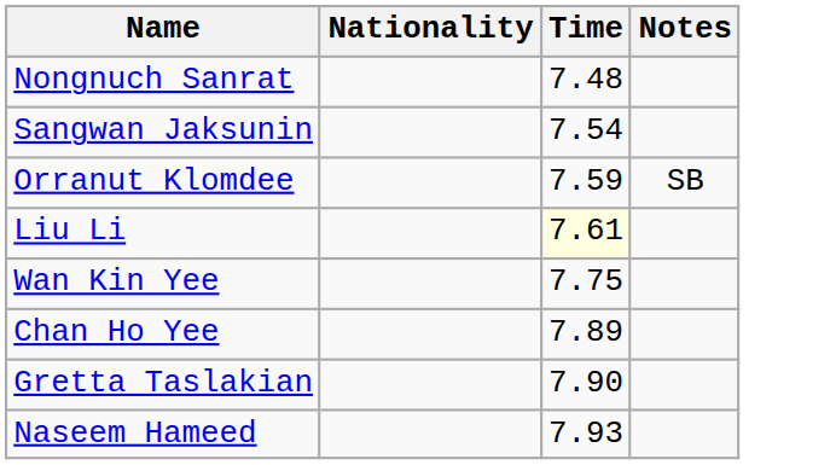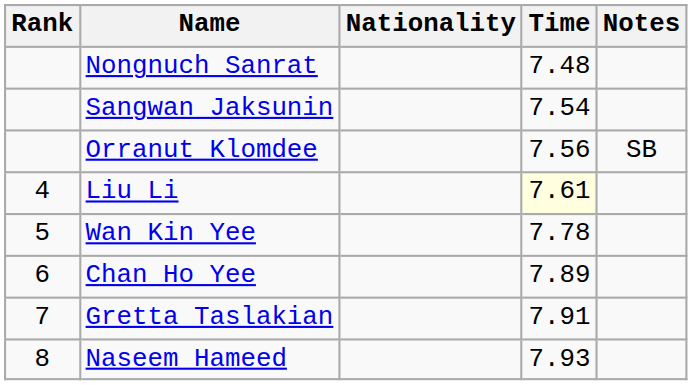 <table class="wikitable sortable" style="text-align:center;font-size:95%">
 <tr>
+<th>Rank</th>
 <th>Name</th>
 <th>Nationality</th>
 <th>Time</th>
 <th>Notes</th>
 </tr>
 <tr>
+<td></td>
 <td align=left><a href='#'>Nongnuch Sanrat</a></td>
 <td align=left></td>
 <td>7.48</td>
 <td></td>
 </tr>
 <tr>
+<td></td>
 <td align=left><a href='#'>Sangwan Jaksunin</a></td>
 <td align=left></td>
 <td>7.54</td>
 <td></td>
 </tr>
 <tr>
+<td></td>
 <td align=left><a href='#'>Orranut Klomdee</a></td>
 <td align=left></td>
-<td>7.59</td>
+<td>7.56</td>
 <td>SB</td>
 </tr>
 <tr>
+<td>4</td>
 <td align=left><a href='#'>Liu Li</a></td>
 <td align=left></td>
 <td style="background: lightyellow;">7.61</td>
 <td></td>
 </tr>
 <tr>
+<td>5</td>
 <td align=left><a href='#'>Wan Kin Yee</a></td>
 <td align=left></td>
-<td>7.75</td>
+<td>7.78</td>
 <td></td>
 </tr>
 <tr>
+<td>6</td>
 <td align=left><a href='#'>Chan Ho Yee</a></td>
 <td align=left></td>
 <td>7.89</td>
 <td></td>
 </tr>
 <tr>
+<td>7</td>
 <td align=left><a href='#'>Gretta Taslakian</a></td>
 <td align=left></td>
-<td>7.90</td>
+<td>7.91</td>
 <td></td>
 </tr>
 <tr>
+<td>8</td>
 <td align=left><a href='#'>Naseem Hameed</a></td>
 <td align=left></td>
 <td>7.93</td>
 <td></td>
 </tr>
 </table>
